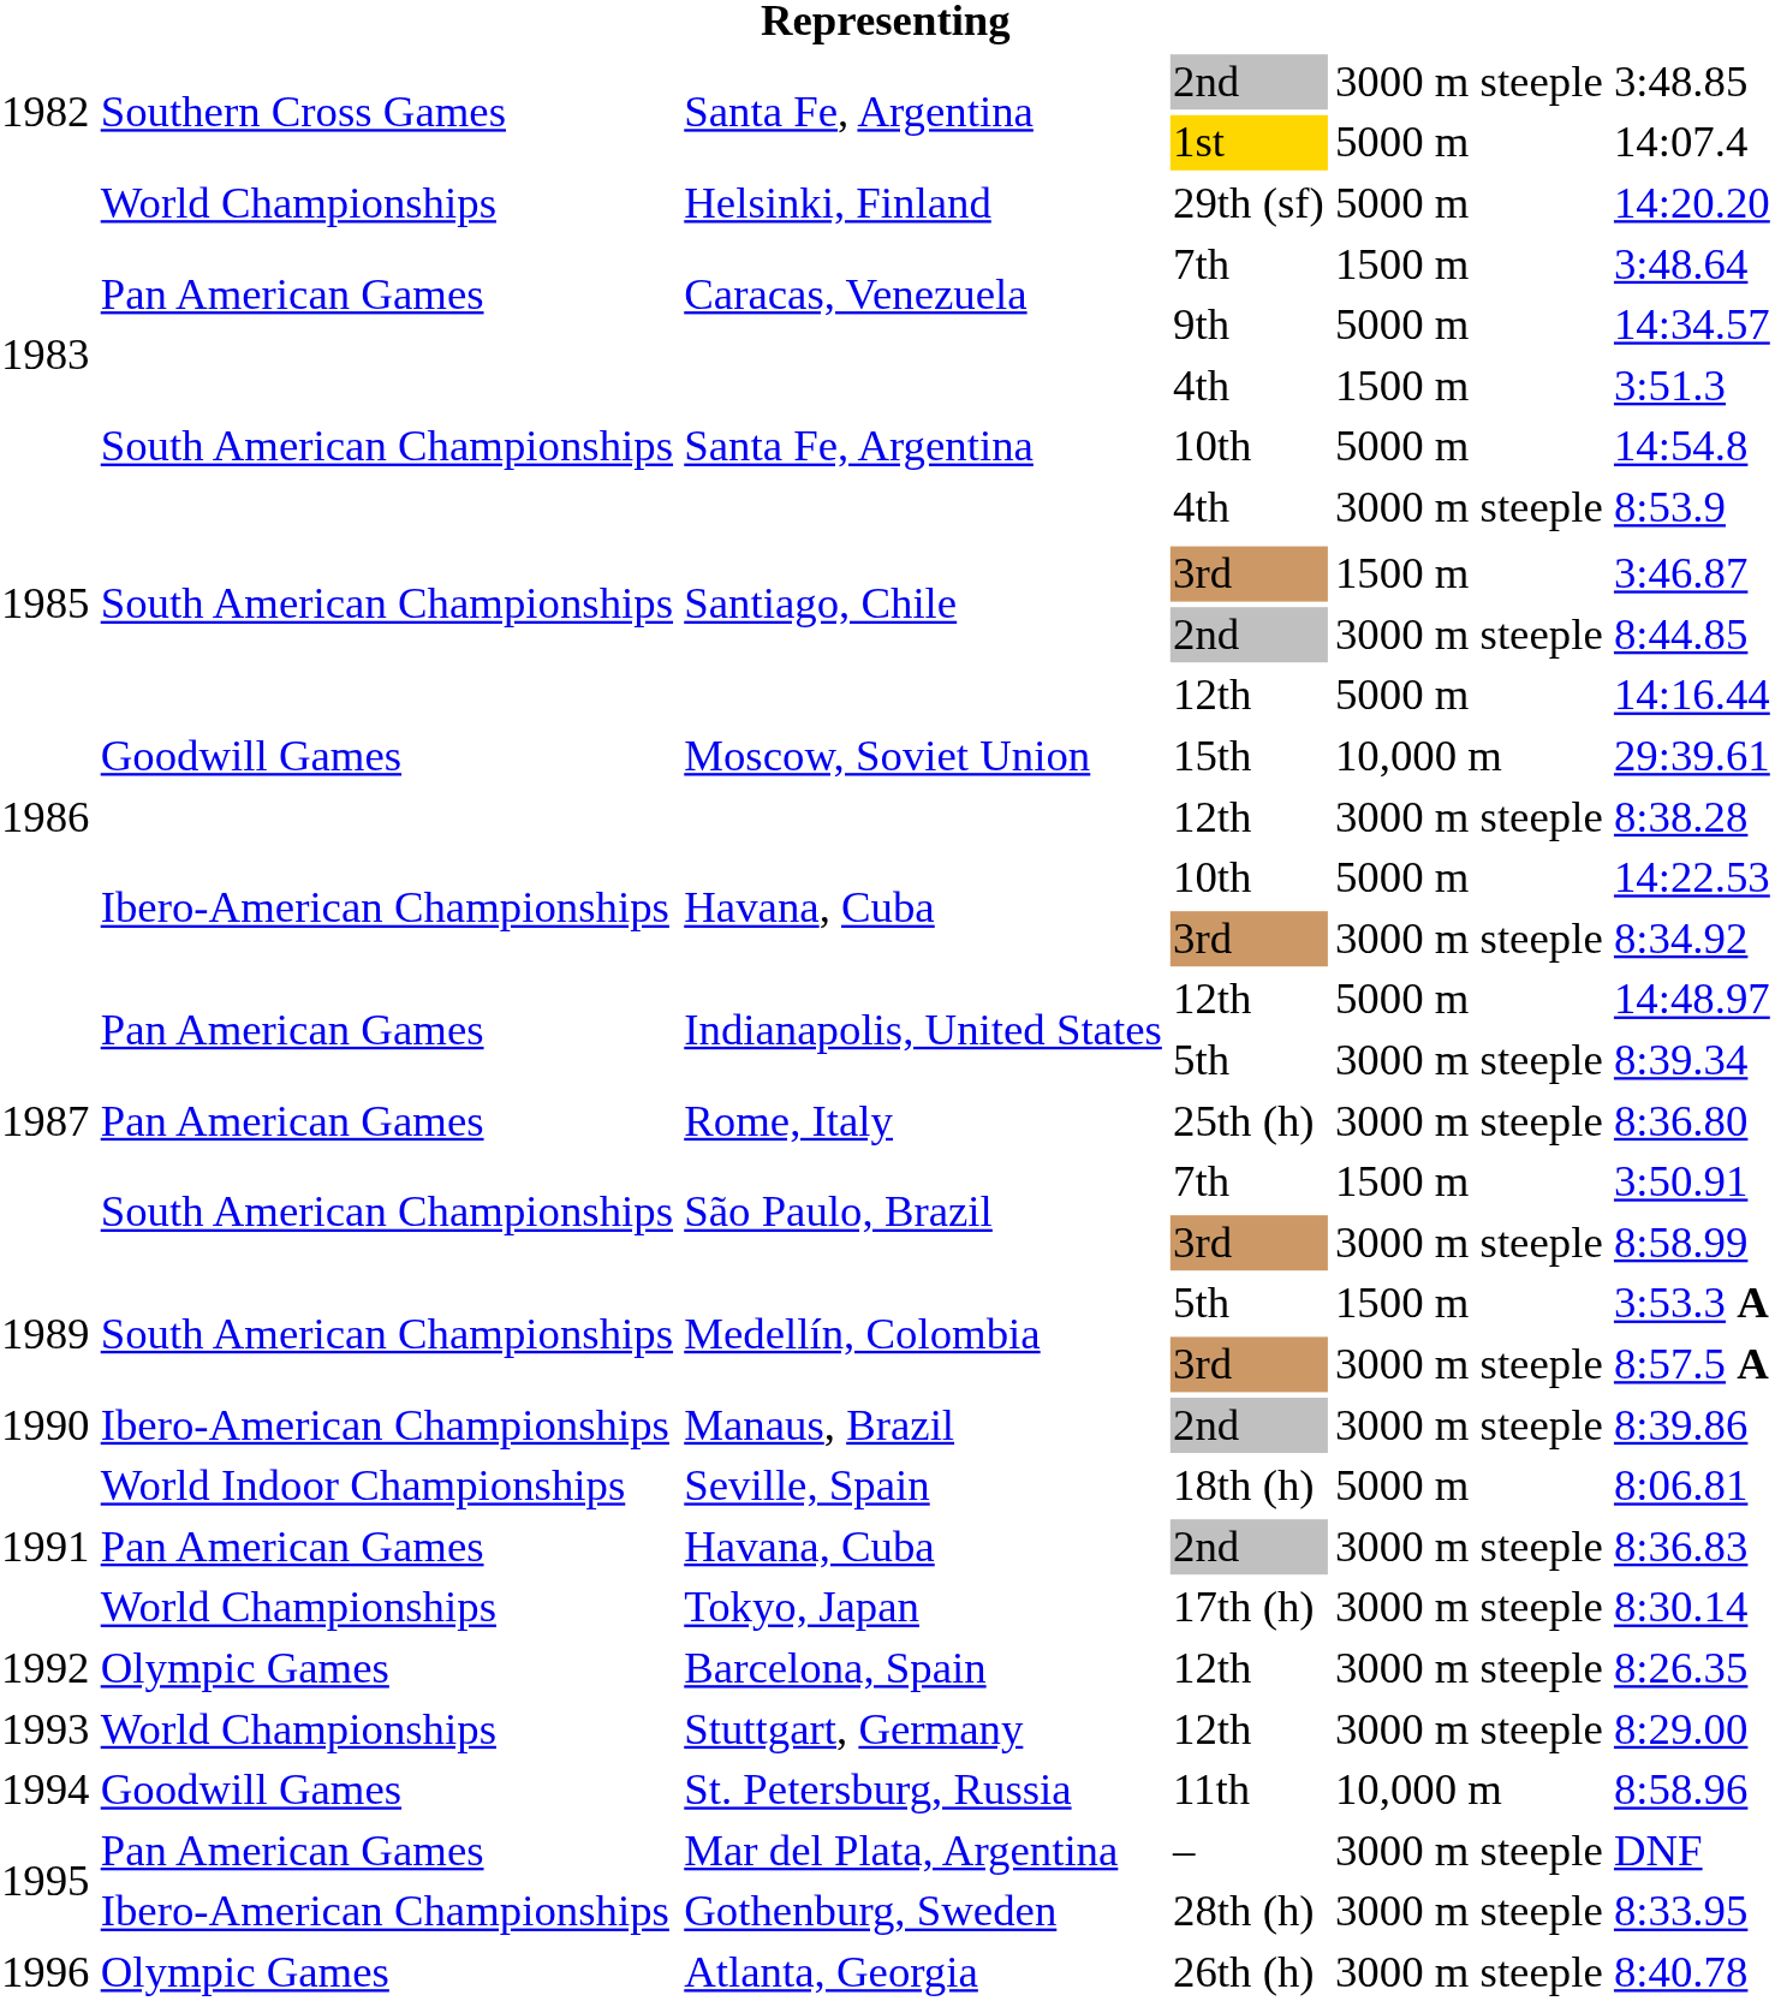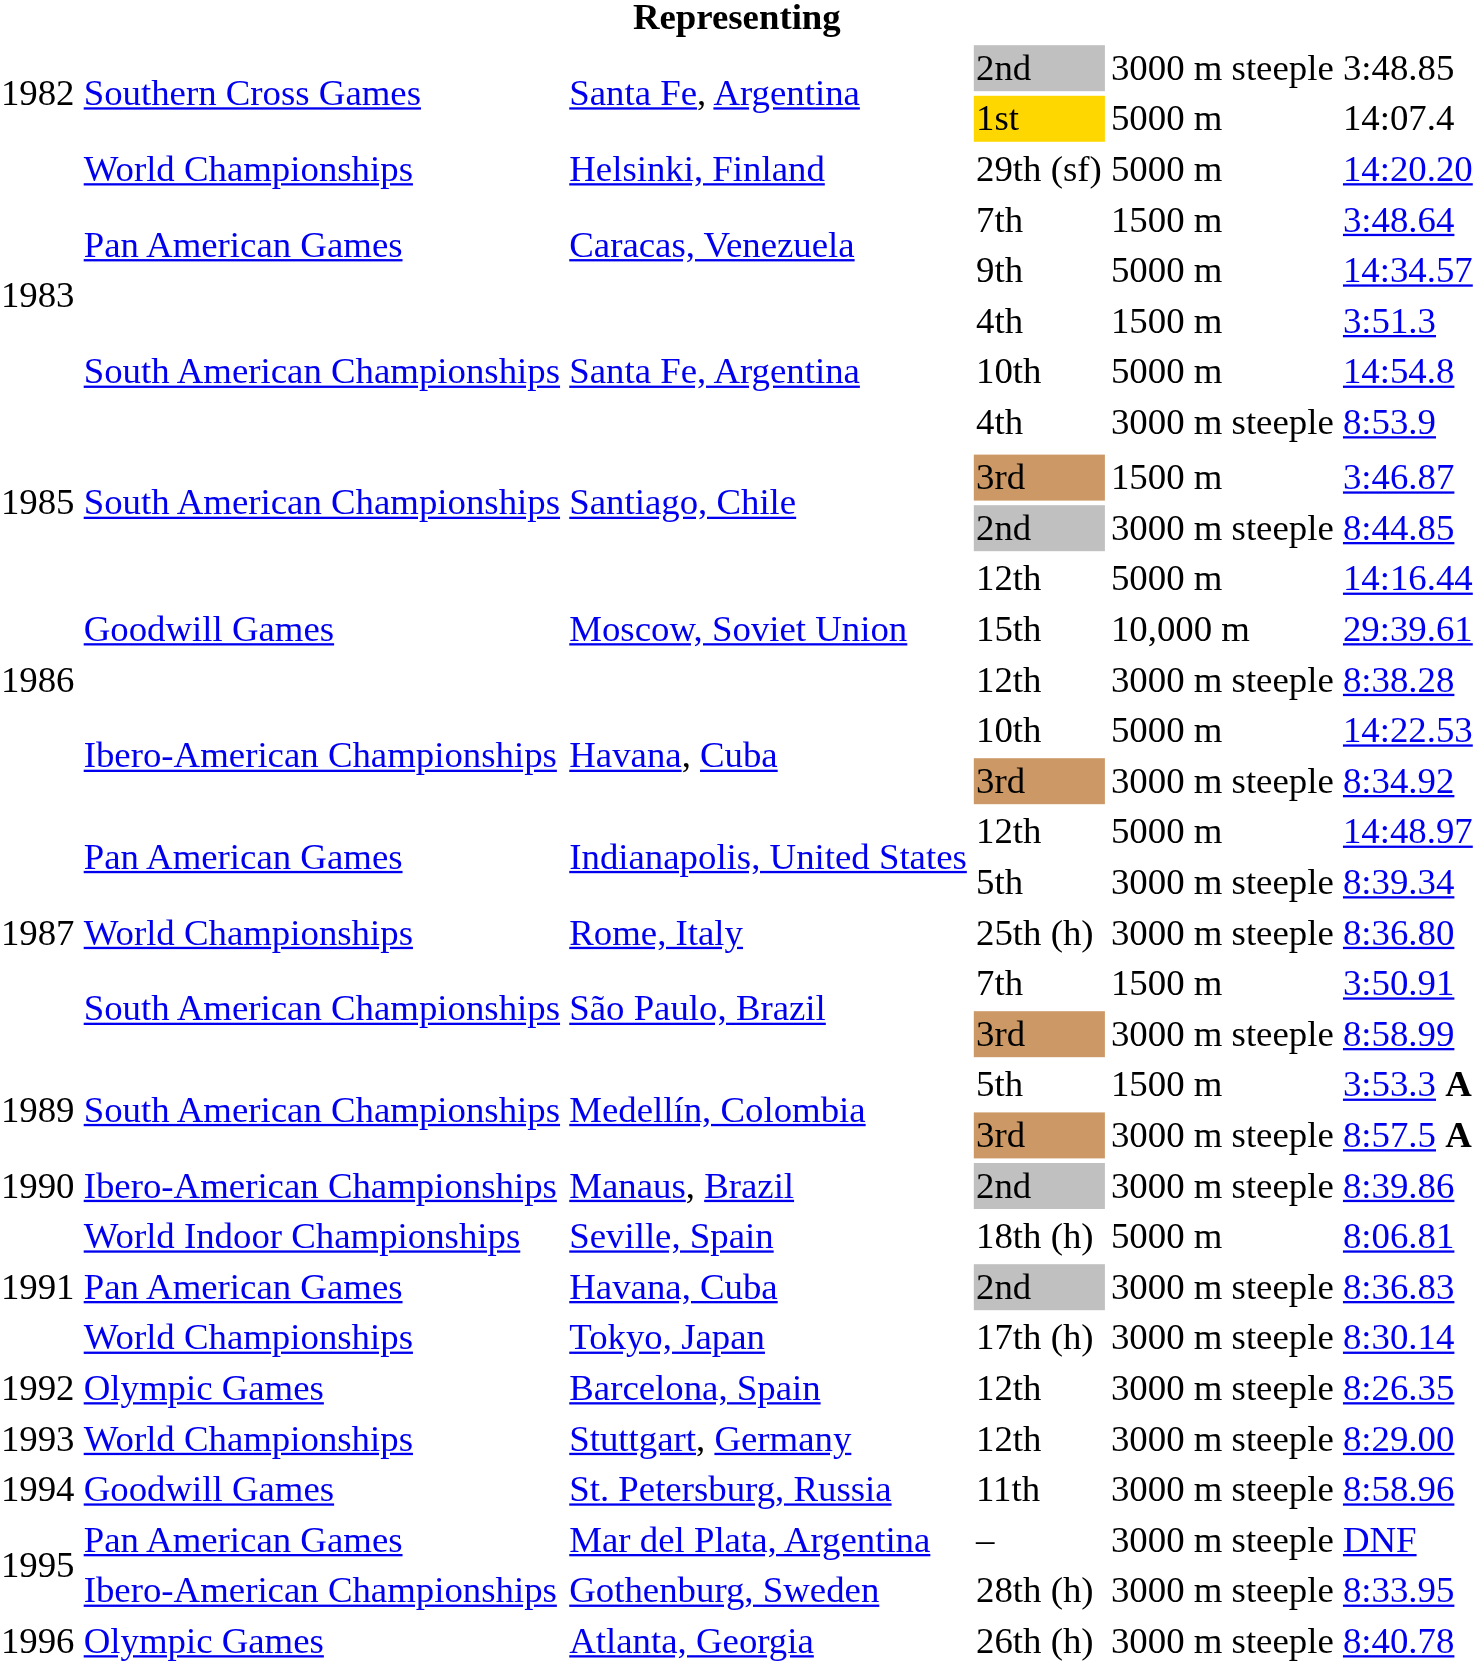 <table>
 <tr>
 <th colspan="6">Representing </th>
 </tr>
 <tr>
 <td rowspan = "2">1982</td>
 <td rowspan = "2"><a href='#'>Southern Cross Games</a></td>
 <td rowspan = "2"><a href='#'>Santa Fe</a>, <a href='#'>Argentina</a></td>
 <td bgcolor=silver>2nd</td>
 <td>3000 m steeple</td>
 <td>3:48.85</td>
 </tr>
 <tr>
 <td bgcolor=gold>1st</td>
 <td>5000 m</td>
 <td>14:07.4</td>
 </tr>
 <tr>
 <td rowspan=6>1983</td>
 <td><a href='#'>World Championships</a></td>
 <td><a href='#'>Helsinki, Finland</a></td>
 <td>29th (sf)</td>
 <td>5000 m</td>
 <td><a href='#'>14:20.20</a></td>
 </tr>
 <tr>
 <td rowspan=2><a href='#'>Pan American Games</a></td>
 <td rowspan=2><a href='#'>Caracas, Venezuela</a></td>
 <td>7th</td>
 <td>1500 m</td>
 <td><a href='#'>3:48.64</a></td>
 </tr>
 <tr>
 <td>9th</td>
 <td>5000 m</td>
 <td><a href='#'>14:34.57</a></td>
 </tr>
 <tr>
 <td rowspan=3><a href='#'>South American Championships</a></td>
 <td rowspan=3><a href='#'>Santa Fe, Argentina</a></td>
 <td>4th</td>
 <td>1500 m</td>
 <td><a href='#'>3:51.3</a></td>
 </tr>
 <tr>
 <td>10th</td>
 <td>5000 m</td>
 <td><a href='#'>14:54.8</a></td>
 </tr>
 <tr>
 <td>4th</td>
 <td>3000 m steeple</td>
 <td><a href='#'>8:53.9</a></td>
 </tr>
 <tr>
 </tr>
 <tr>
 <td rowspan=2>1985</td>
 <td rowspan=2><a href='#'>South American Championships</a></td>
 <td rowspan=2><a href='#'>Santiago, Chile</a></td>
 <td bgcolor="cc9966">3rd</td>
 <td>1500 m</td>
 <td><a href='#'>3:46.87</a></td>
 </tr>
 <tr>
 <td bgcolor="silver">2nd</td>
 <td>3000 m steeple</td>
 <td><a href='#'>8:44.85</a></td>
 </tr>
 <tr>
 <td rowspan=5>1986</td>
 <td rowspan=3><a href='#'>Goodwill Games</a></td>
 <td rowspan=3><a href='#'>Moscow, Soviet Union</a></td>
 <td>12th</td>
 <td>5000 m</td>
 <td><a href='#'>14:16.44</a></td>
 </tr>
 <tr>
 <td>15th</td>
 <td>10,000 m</td>
 <td><a href='#'>29:39.61</a></td>
 </tr>
 <tr>
 <td>12th</td>
 <td>3000 m steeple</td>
 <td><a href='#'>8:38.28</a></td>
 </tr>
 <tr>
 <td rowspan=2><a href='#'>Ibero-American Championships</a></td>
 <td rowspan=2><a href='#'>Havana</a>, <a href='#'>Cuba</a></td>
 <td>10th</td>
 <td>5000 m</td>
 <td><a href='#'>14:22.53</a></td>
 </tr>
 <tr>
 <td bgcolor="cc9966">3rd</td>
 <td>3000 m steeple</td>
 <td><a href='#'>8:34.92</a></td>
 </tr>
 <tr>
 <td rowspan=5>1987</td>
 <td rowspan=2><a href='#'>Pan American Games</a></td>
 <td rowspan=2><a href='#'>Indianapolis, United States</a></td>
 <td>12th</td>
 <td>5000 m</td>
 <td><a href='#'>14:48.97</a></td>
 </tr>
 <tr>
 <td>5th</td>
 <td>3000 m steeple</td>
 <td><a href='#'>8:39.34</a></td>
 </tr>
 <tr>
-<td><a href='#'>Pan American Games</a></td>
+<td><a href='#'>World Championships</a></td>
 <td><a href='#'>Rome, Italy</a></td>
 <td>25th (h)</td>
 <td>3000 m steeple</td>
 <td><a href='#'>8:36.80</a></td>
 </tr>
 <tr>
 <td rowspan=2><a href='#'>South American Championships</a></td>
 <td rowspan=2><a href='#'>São Paulo, Brazil</a></td>
 <td>7th</td>
 <td>1500 m</td>
 <td><a href='#'>3:50.91</a></td>
 </tr>
 <tr>
 <td bgcolor="cc9966">3rd</td>
 <td>3000 m steeple</td>
 <td><a href='#'>8:58.99</a></td>
 </tr>
 <tr>
 <td rowspan=2>1989</td>
 <td rowspan=2><a href='#'>South American Championships</a></td>
 <td rowspan=2><a href='#'>Medellín, Colombia</a></td>
 <td>5th</td>
 <td>1500 m</td>
 <td><a href='#'>3:53.3</a> <strong>A</strong></td>
 </tr>
 <tr>
 <td bgcolor="cc9966">3rd</td>
 <td>3000 m steeple</td>
 <td><a href='#'>8:57.5</a> <strong>A</strong></td>
 </tr>
 <tr>
 <td>1990</td>
 <td><a href='#'>Ibero-American Championships</a></td>
 <td><a href='#'>Manaus</a>, <a href='#'>Brazil</a></td>
 <td bgcolor=silver>2nd</td>
 <td>3000 m steeple</td>
 <td><a href='#'>8:39.86</a></td>
 </tr>
 <tr>
 <td rowspan=3>1991</td>
 <td><a href='#'>World Indoor Championships</a></td>
 <td><a href='#'>Seville, Spain</a></td>
 <td>18th (h)</td>
 <td>5000 m</td>
 <td><a href='#'>8:06.81</a></td>
 </tr>
 <tr>
 <td><a href='#'>Pan American Games</a></td>
 <td><a href='#'>Havana, Cuba</a></td>
 <td bgcolor="silver">2nd</td>
 <td>3000 m steeple</td>
 <td><a href='#'>8:36.83</a></td>
 </tr>
 <tr>
 <td><a href='#'>World Championships</a></td>
 <td><a href='#'>Tokyo, Japan</a></td>
 <td>17th (h)</td>
 <td>3000 m steeple</td>
 <td><a href='#'>8:30.14</a></td>
 </tr>
 <tr>
 <td>1992</td>
 <td><a href='#'>Olympic Games</a></td>
 <td><a href='#'>Barcelona, Spain</a></td>
 <td>12th</td>
 <td>3000 m steeple</td>
 <td><a href='#'>8:26.35</a></td>
 </tr>
 <tr>
 <td>1993</td>
 <td><a href='#'>World Championships</a></td>
 <td><a href='#'>Stuttgart</a>, <a href='#'>Germany</a></td>
 <td>12th</td>
 <td>3000 m steeple</td>
 <td><a href='#'>8:29.00</a></td>
 </tr>
 <tr>
 <td>1994</td>
 <td><a href='#'>Goodwill Games</a></td>
 <td><a href='#'>St. Petersburg, Russia</a></td>
 <td>11th</td>
-<td>10,000 m</td>
+<td>3000 m steeple</td>
 <td><a href='#'>8:58.96</a></td>
 </tr>
 <tr>
 <td rowspan=2>1995</td>
 <td><a href='#'>Pan American Games</a></td>
 <td><a href='#'>Mar del Plata, Argentina</a></td>
 <td>–</td>
 <td>3000 m steeple</td>
 <td><a href='#'>DNF</a></td>
 </tr>
 <tr>
 <td><a href='#'>Ibero-American Championships</a></td>
 <td><a href='#'>Gothenburg, Sweden</a></td>
 <td>28th (h)</td>
 <td>3000 m steeple</td>
 <td><a href='#'>8:33.95</a></td>
 </tr>
 <tr>
 <td>1996</td>
 <td><a href='#'>Olympic Games</a></td>
 <td><a href='#'>Atlanta, Georgia</a></td>
 <td>26th (h)</td>
 <td>3000 m steeple</td>
 <td><a href='#'>8:40.78</a></td>
 </tr>
 </table>
